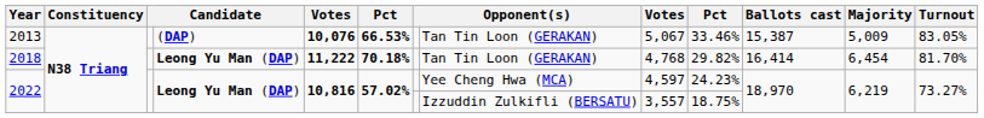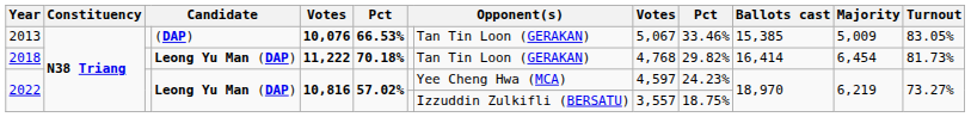 <table class="wikitable" style="margin:0.5em ; font-size:95%">
 <tr>
 <th>Year</th>
 <th>Constituency</th>
 <th colspan="2">Candidate</th>
 <th>Votes</th>
 <th>Pct</th>
 <th colspan="2">Opponent(s)</th>
 <th>Votes</th>
 <th>Pct</th>
 <th>Ballots cast</th>
 <th>Majority</th>
 <th>Turnout</th>
 </tr>
 <tr>
 <td>2013</td>
 <td rowspan=7><strong>N38 <a href='#'>Triang</a></strong></td>
 <td></td>
 <td> (<a href='#'><strong>DAP</strong></a>)</td>
 <td align=right><strong>10,076</strong></td>
 <td><strong>66.53%</strong></td>
 <td></td>
 <td>Tan Tin Loon (<a href='#'>GERAKAN</a>)</td>
 <td align=right>5,067</td>
 <td>33.46%</td>
-<td>15,387</td>
+<td>15,385</td>
 <td>5,009</td>
 <td>83.05%</td>
 </tr>
 <tr>
 <td><a href='#'>2018</a></td>
 <td></td>
 <td><strong>Leong Yu Man</strong> (<a href='#'><strong>DAP</strong></a>)</td>
 <td align=right><strong>11,222</strong></td>
 <td><strong>70.18%</strong></td>
 <td></td>
 <td>Tan Tin Loon (<a href='#'>GERAKAN</a>)</td>
 <td align=right>4,768</td>
 <td>29.82%</td>
 <td>16,414</td>
 <td>6,454</td>
-<td>81.70%</td>
+<td>81.73%</td>
 </tr>
 <tr>
 <td rowspan=2><a href='#'>2022</a></td>
 <td rowspan=2 ></td>
 <td rowspan=2><strong>Leong Yu Man</strong> (<a href='#'><strong>DAP</strong></a>)</td>
 <td rowspan=2 align=right><strong>10,816</strong></td>
 <td rowspan=2><strong>57.02%</strong></td>
 <td></td>
 <td>Yee Cheng Hwa (<a href='#'>MCA</a>)</td>
 <td align=right>4,597</td>
 <td>24.23%</td>
 <td rowspan=2>18,970</td>
 <td rowspan=2>6,219</td>
 <td rowspan=2>73.27%</td>
 </tr>
 <tr>
 <td bgcolor=></td>
 <td>Izzuddin Zulkifli (<a href='#'>BERSATU</a>)</td>
 <td align=right>3,557</td>
 <td>18.75%</td>
 </tr>
 </table>
